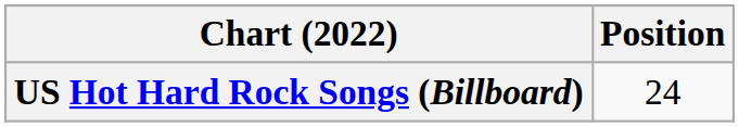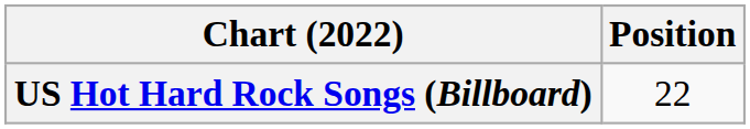 <table class="wikitable sortable plainrowheaders" style="text-align:center">
 <tr>
 <th scope="col">Chart (2022)</th>
 <th scope="col">Position</th>
 </tr>
 <tr>
 <th scope="row">US <a href='#'>Hot Hard Rock Songs</a> (<em>Billboard</em>)</th>
-<td>24</td>
+<td>22</td>
 </tr>
 </table>
